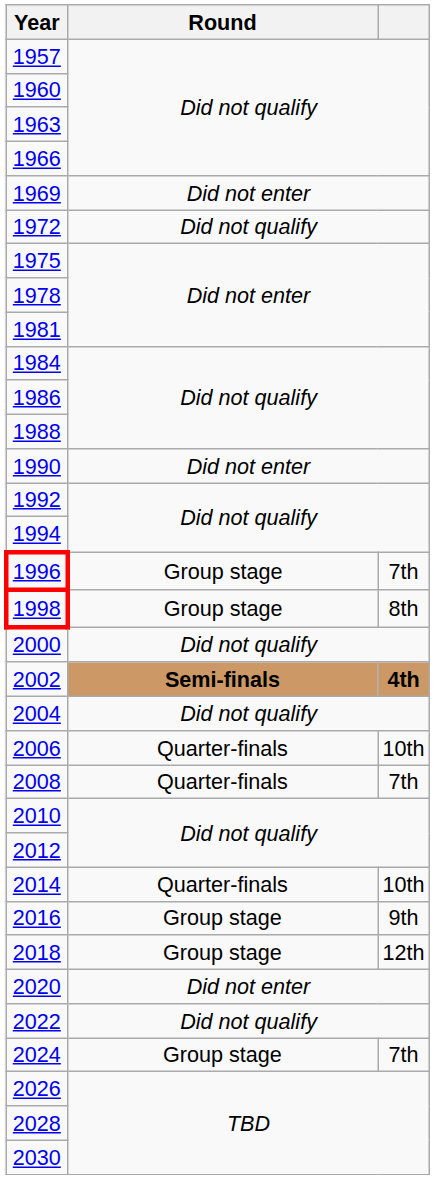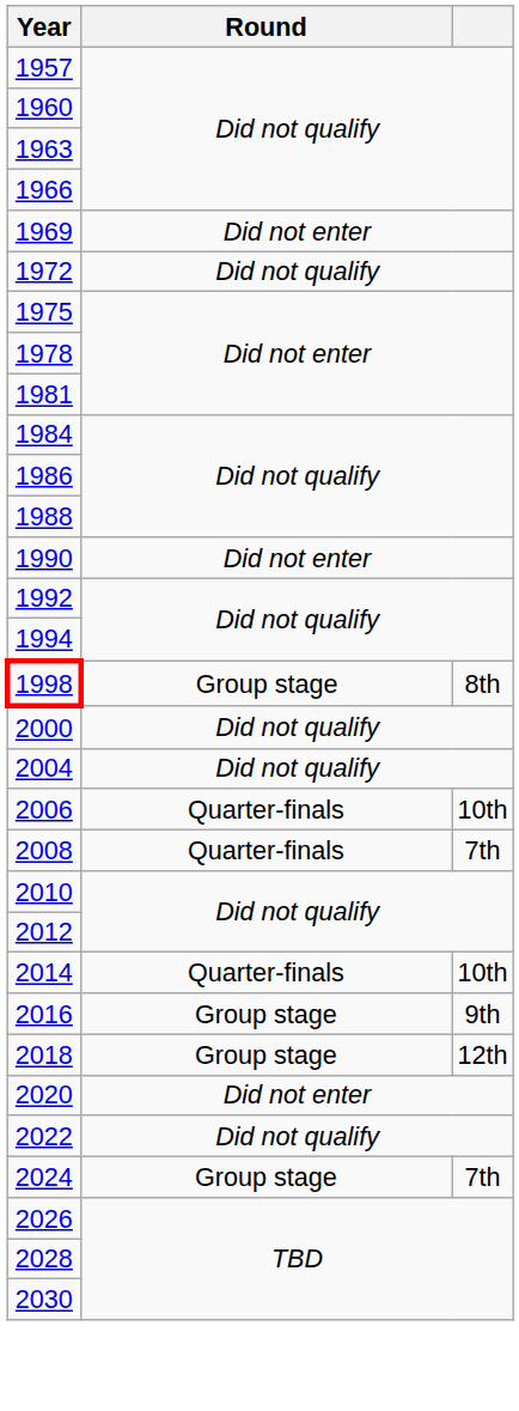 <table class="wikitable" style="text-align: center; font-size:90%">
 <tr>
 <th>Year</th>
 <th style="width:200px">Round</th>
 <th></th>
 </tr>
 <tr>
 <td><a href='#'>1957</a></td>
 <td colspan="2" rowspan="4"><em>Did not qualify</em></td>
 </tr>
 <tr>
 <td><a href='#'>1960</a></td>
 </tr>
 <tr>
 <td><a href='#'>1963</a></td>
 </tr>
 <tr>
 <td><a href='#'>1966</a></td>
 </tr>
 <tr>
 <td><a href='#'>1969</a></td>
 <td colspan="2"><em>Did not enter</em></td>
 </tr>
 <tr>
 <td><a href='#'>1972</a></td>
 <td colspan="2"><em>Did not qualify</em></td>
 </tr>
 <tr>
 <td><a href='#'>1975</a></td>
 <td colspan="2" rowspan="3"><em>Did not enter</em></td>
 </tr>
 <tr>
 <td><a href='#'>1978</a></td>
 </tr>
 <tr>
 <td><a href='#'>1981</a></td>
 </tr>
 <tr>
 <td><a href='#'>1984</a></td>
 <td colspan="2" rowspan="3"><em>Did not qualify</em></td>
 </tr>
 <tr>
 <td><a href='#'>1986</a></td>
 </tr>
 <tr>
 <td><a href='#'>1988</a></td>
 </tr>
 <tr>
 <td><a href='#'>1990</a></td>
 <td colspan="2"><em>Did not enter</em></td>
 </tr>
 <tr>
 <td><a href='#'>1992</a></td>
 <td colspan="2" rowspan="2"><em>Did not qualify</em></td>
 </tr>
 <tr>
 <td><a href='#'>1994</a></td>
 </tr>
 <tr>
-<td style="border: 3px solid red"><a href='#'>1996</a></td>
-<td>Group stage</td>
-<td>7th</td>
-</tr>
-<tr>
 <td style="border: 3px solid red"><a href='#'>1998</a></td>
 <td>Group stage</td>
 <td>8th</td>
 </tr>
 <tr>
 <td><a href='#'>2000</a></td>
 <td colspan="2"><em>Did not qualify</em></td>
-</tr>
-<tr>
-<td><a href='#'>2002</a></td>
-<td bgcolor="cc9966"><strong>Semi-finals</strong></td>
-<td bgcolor="cc9966"><strong>4th</strong></td>
 </tr>
 <tr>
 <td><a href='#'>2004</a></td>
 <td colspan="2"><em>Did not qualify</em></td>
 </tr>
 <tr>
 <td><a href='#'>2006</a></td>
 <td>Quarter-finals</td>
 <td>10th</td>
 </tr>
 <tr>
 <td><a href='#'>2008</a></td>
 <td>Quarter-finals</td>
 <td>7th</td>
 </tr>
 <tr>
 <td><a href='#'>2010</a></td>
 <td colspan="2" rowspan="2"><em>Did not qualify</em></td>
 </tr>
 <tr>
 <td><a href='#'>2012</a></td>
 </tr>
 <tr>
 <td><a href='#'>2014</a></td>
 <td>Quarter-finals</td>
 <td>10th</td>
 </tr>
 <tr>
 <td><a href='#'>2016</a></td>
 <td>Group stage</td>
 <td>9th</td>
 </tr>
 <tr>
 <td><a href='#'>2018</a></td>
 <td>Group stage</td>
 <td>12th</td>
 </tr>
 <tr>
 <td><a href='#'>2020</a></td>
 <td colspan="2"><em>Did not enter</em></td>
 </tr>
 <tr>
 <td><a href='#'>2022</a></td>
 <td colspan="2"><em>Did not qualify</em></td>
 </tr>
 <tr>
 <td><a href='#'>2024</a></td>
 <td>Group stage</td>
 <td>7th</td>
 </tr>
 <tr>
 <td><a href='#'>2026</a></td>
 <td colspan="2" rowspan="3"><em>TBD</em></td>
 </tr>
 <tr>
 <td><a href='#'>2028</a></td>
 </tr>
 <tr>
 <td><a href='#'>2030</a></td>
 </tr>
 </table>
